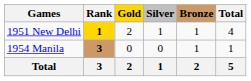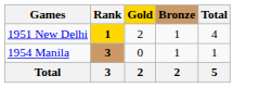 <table class="wikitable sortable" style="text-align:center">
 <tr>
 <th>Games</th>
 <th>Rank</th>
 <th style="background-color:gold;">Gold</th>
-<th style="background-color:silver;">Silver</th>
 <th style="background-color:#c96;">Bronze</th>
 <th>Total</th>
 </tr>
 <tr>
 <td align=left><a href='#'>1951 New Delhi</a></td>
 <td bgcolor=gold><strong>1</strong></td>
 <td>2</td>
 <td>1</td>
-<td>1</td>
 <td>4</td>
 </tr>
 <tr>
 <td align=left><a href='#'>1954 Manila</a></td>
 <td bgcolor=#c96><strong>3</strong></td>
-<td>0</td>
 <td>0</td>
 <td>1</td>
 <td>1</td>
 </tr>
 <tr>
 <th>Total</th>
 <th>3</th>
 <th>2</th>
-<th>1</th>
 <th>2</th>
 <th>5</th>
 </tr>
 </table>
